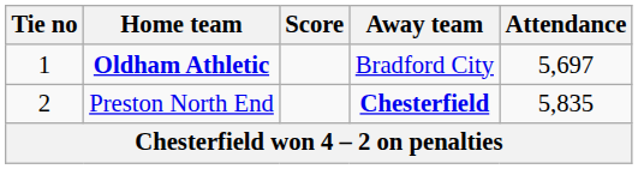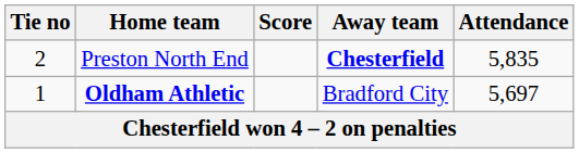 <table class="wikitable" style="text-align: center">
 <tr>
 <th>Tie no</th>
 <th>Home team</th>
 <th>Score</th>
 <th>Away team</th>
 <th>Attendance</th>
 </tr>
 <tr>
+<td>2</td>
+<td><a href='#'>Preston North End</a></td>
+<td></td>
+<td><strong><a href='#'>Chesterfield</a></strong></td>
+<td>5,835</td>
+</tr>
+<tr>
 <td>1</td>
 <td><strong><a href='#'>Oldham Athletic</a></strong></td>
 <td></td>
 <td><a href='#'>Bradford City</a></td>
 <td>5,697</td>
 </tr>
 <tr>
-<td>2</td>
-<td><a href='#'>Preston North End</a></td>
-<td></td>
-<td><strong><a href='#'>Chesterfield</a></strong></td>
-<td>5,835</td>
-</tr>
-<tr>
 <th colspan="5">Chesterfield won 4 – 2 on penalties</th>
 </tr>
 </table>
